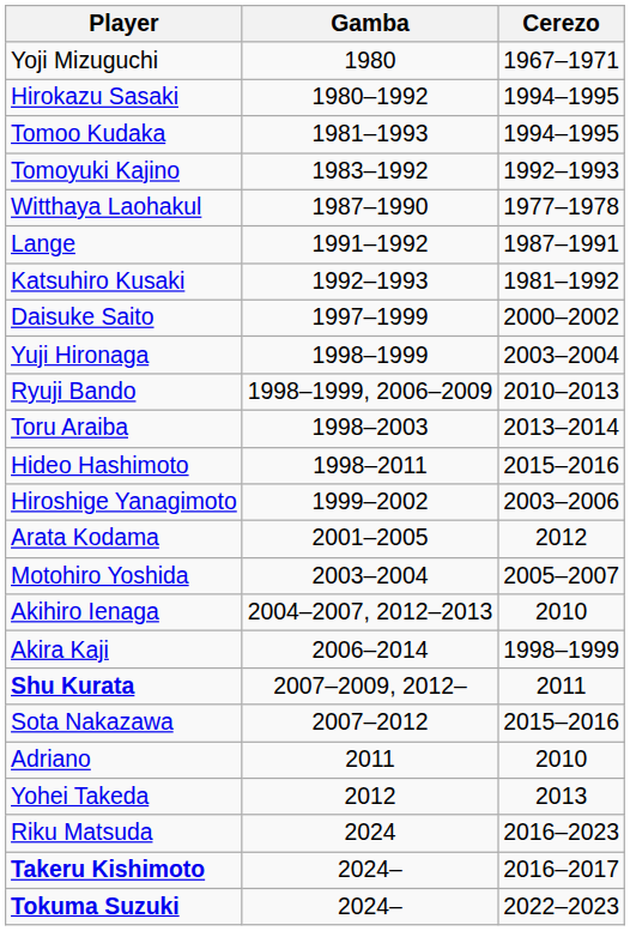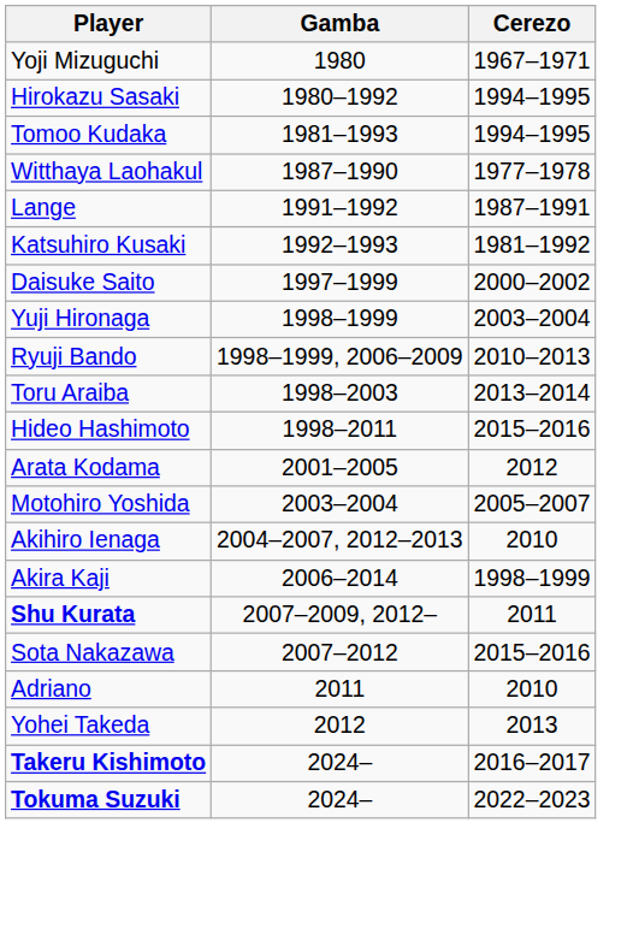 <table class="wikitable" style="text-align:center">
 <tr>
 <th>Player</th>
 <th>Gamba</th>
 <th>Cerezo</th>
 </tr>
 <tr>
 <td align=left> Yoji Mizuguchi</td>
 <td>1980</td>
 <td>1967–1971</td>
 </tr>
 <tr>
 <td align=left> <a href='#'>Hirokazu Sasaki</a></td>
 <td>1980–1992</td>
 <td>1994–1995</td>
 </tr>
 <tr>
 <td align=left> <a href='#'>Tomoo Kudaka</a></td>
 <td>1981–1993</td>
 <td>1994–1995</td>
-</tr>
-<tr>
-<td align=left> <a href='#'>Tomoyuki Kajino</a></td>
-<td>1983–1992</td>
-<td>1992–1993</td>
 </tr>
 <tr>
 <td align=left> <a href='#'>Witthaya Laohakul</a></td>
 <td>1987–1990</td>
 <td>1977–1978</td>
 </tr>
 <tr>
 <td align=left> <a href='#'>Lange</a></td>
 <td>1991–1992</td>
 <td>1987–1991</td>
 </tr>
 <tr>
 <td align=left> <a href='#'>Katsuhiro Kusaki</a></td>
 <td>1992–1993</td>
 <td>1981–1992</td>
 </tr>
 <tr>
 <td align=left> <a href='#'>Daisuke Saito</a></td>
 <td>1997–1999</td>
 <td>2000–2002</td>
 </tr>
 <tr>
 <td align=left> <a href='#'>Yuji Hironaga</a></td>
 <td>1998–1999</td>
 <td>2003–2004</td>
 </tr>
 <tr>
 <td align=left> <a href='#'>Ryuji Bando</a></td>
 <td>1998–1999, 2006–2009</td>
 <td>2010–2013</td>
 </tr>
 <tr>
 <td align=left> <a href='#'>Toru Araiba</a></td>
 <td>1998–2003</td>
 <td>2013–2014</td>
 </tr>
 <tr>
 <td align=left> <a href='#'>Hideo Hashimoto</a></td>
 <td>1998–2011</td>
 <td>2015–2016</td>
 </tr>
 <tr>
-<td align=left> <a href='#'>Hiroshige Yanagimoto</a></td>
-<td>1999–2002</td>
-<td>2003–2006</td>
-</tr>
-<tr>
 <td align=left> <a href='#'>Arata Kodama</a></td>
 <td>2001–2005</td>
 <td>2012</td>
 </tr>
 <tr>
 <td align=left> <a href='#'>Motohiro Yoshida</a></td>
 <td>2003–2004</td>
 <td>2005–2007</td>
 </tr>
 <tr>
 <td align=left> <a href='#'>Akihiro Ienaga</a></td>
 <td>2004–2007, 2012–2013</td>
 <td>2010</td>
 </tr>
 <tr>
 <td align=left> <a href='#'>Akira Kaji</a></td>
 <td>2006–2014</td>
 <td>1998–1999</td>
 </tr>
 <tr>
 <td align=left> <strong><a href='#'>Shu Kurata</a></strong></td>
 <td>2007–2009, 2012–</td>
 <td>2011</td>
 </tr>
 <tr>
 <td align=left> <a href='#'>Sota Nakazawa</a></td>
 <td>2007–2012</td>
 <td>2015–2016</td>
 </tr>
 <tr>
 <td align=left> <a href='#'>Adriano</a></td>
 <td>2011</td>
 <td>2010</td>
 </tr>
 <tr>
 <td align=left> <a href='#'>Yohei Takeda</a></td>
 <td>2012</td>
 <td>2013</td>
 </tr>
 <tr>
-<td align=left> <a href='#'>Riku Matsuda</a></td>
-<td>2024</td>
-<td>2016–2023</td>
-</tr>
-<tr>
 <td align=left> <strong><a href='#'>Takeru Kishimoto</a></strong></td>
 <td>2024–</td>
 <td>2016–2017</td>
 </tr>
 <tr>
 <td align=left> <strong><a href='#'>Tokuma Suzuki</a></strong></td>
 <td>2024–</td>
 <td>2022–2023</td>
 </tr>
 </table>
